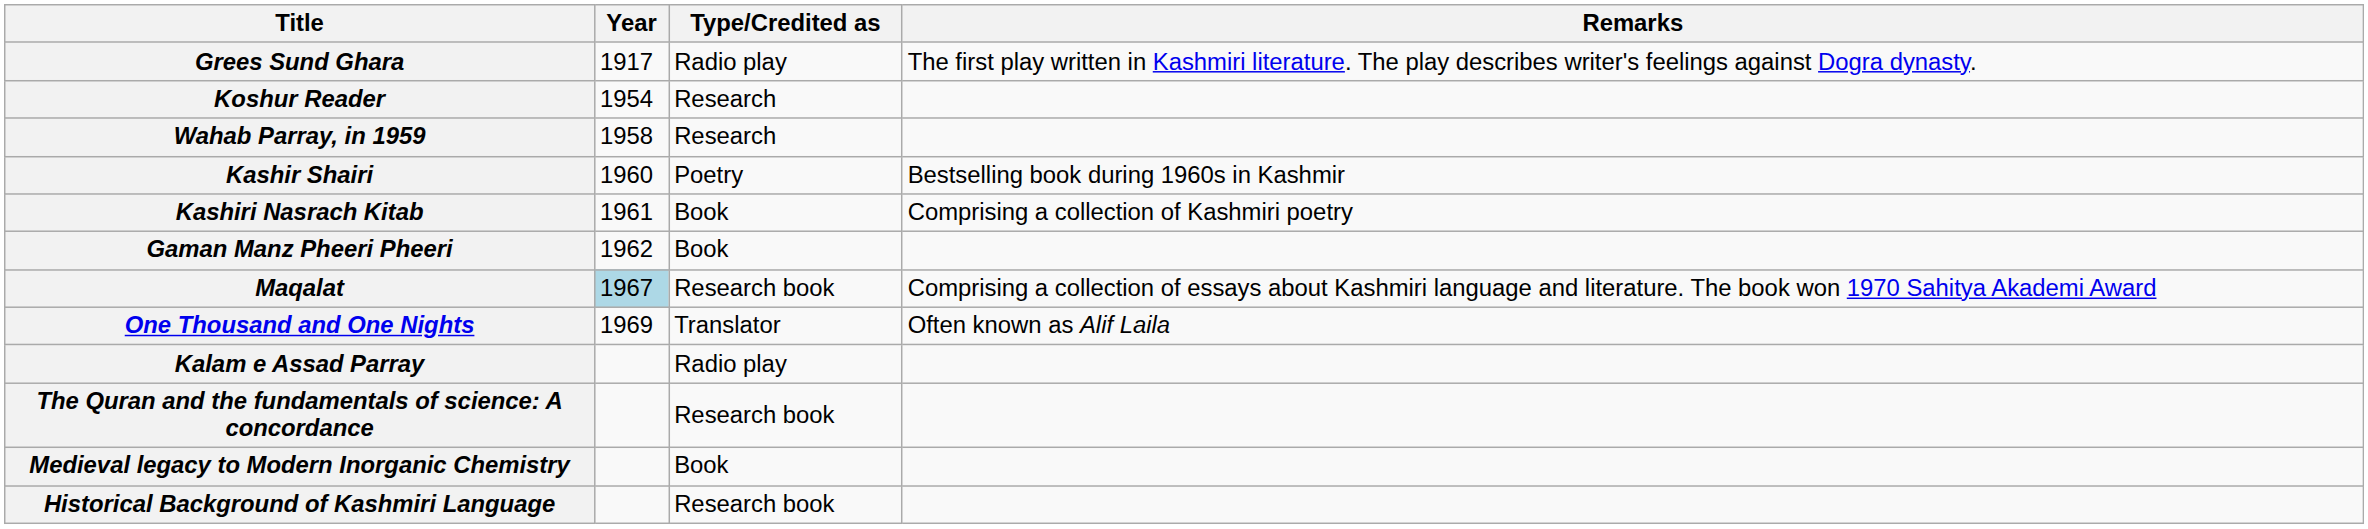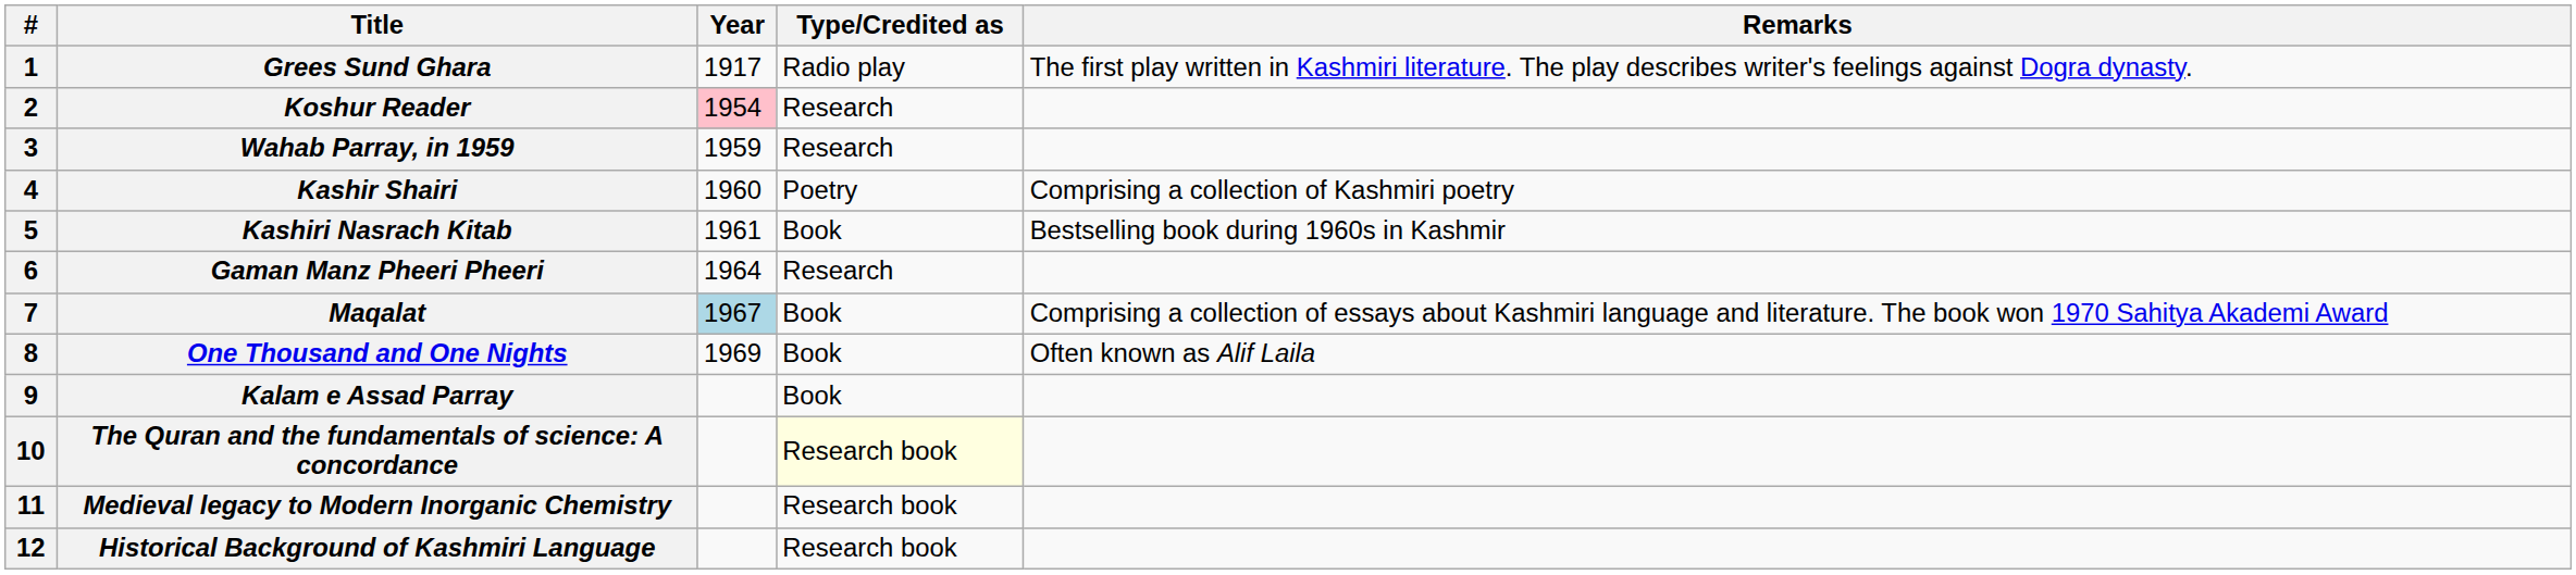 <table class="wikitable sortable plainrowheaders" width=100%>
 <tr>
+<th scope="col" width=2%>#</th>
 <th scope="col" width=25%>Title</th>
 <th scope="col">Year</th>
 <th scope="col">Type/Credited as</th>
 <th scope="col">Remarks</th>
 </tr>
 <tr>
+<th scope="row" align="left">1</th>
 <th><em>Grees Sund Ghara</em></th>
 <td>1917</td>
 <td>Radio play</td>
 <td>The first play written in <a href='#'>Kashmiri literature</a>. The play describes writer's feelings against <a href='#'>Dogra dynasty</a>.</td>
 </tr>
 <tr>
+<th scope="row" align="left">2</th>
 <th><em>Koshur Reader</em></th>
-<td>1954</td>
+<td style="background: pink;">1954</td>
 <td>Research</td>
 <td></td>
 </tr>
 <tr>
+<th scope="row" align="left">3</th>
 <th><em>Wahab Parray, in 1959</em></th>
-<td>1958</td>
+<td>1959</td>
 <td>Research</td>
 <td></td>
 </tr>
 <tr>
+<th scope="row" align="left">4</th>
 <th><em>Kashir Shairi</em></th>
 <td>1960</td>
 <td>Poetry</td>
+<td>Comprising a collection of Kashmiri poetry</td>
+</tr>
+<tr>
+<th scope="row" align="left">5</th>
+<th><em>Kashiri Nasrach Kitab</em></th>
+<td>1961</td>
+<td>Book</td>
 <td>Bestselling book during 1960s in Kashmir</td>
 </tr>
 <tr>
-<th><em>Kashiri Nasrach Kitab</em></th>
-<td>1961</td>
-<td>Book</td>
-<td>Comprising a collection of Kashmiri poetry</td>
+<th scope="row" align="left">6</th>
+<th><em>Gaman Manz Pheeri Pheeri</em></th>
+<td>1964</td>
+<td>Research</td>
+<td></td>
 </tr>
 <tr>
-<th><em>Gaman Manz Pheeri Pheeri</em></th>
-<td>1962</td>
+<th scope="row" align="left">7</th>
+<th><em>Maqalat</em></th>
+<td style="background: lightblue;">1967</td>
+<td>Book</td>
+<td>Comprising a collection of essays about Kashmiri language and literature. The book won <a href='#'>1970 Sahitya Akademi Award</a></td>
+</tr>
+<tr>
+<th scope="row" align="left">8</th>
+<th><em><a href='#'>One Thousand and One Nights</a></em></th>
+<td>1969</td>
+<td>Book</td>
+<td>Often known as <em>Alif Laila</em></td>
+</tr>
+<tr>
+<th scope="row" align="left">9</th>
+<th><em>Kalam e Assad Parray</em></th>
+<td></td>
 <td>Book</td>
 <td></td>
 </tr>
 <tr>
-<th><em>Maqalat</em></th>
-<td style="background: lightblue;">1967</td>
-<td>Research book</td>
-<td>Comprising a collection of essays about Kashmiri language and literature. The book won <a href='#'>1970 Sahitya Akademi Award</a></td>
-</tr>
-<tr>
-<th><em><a href='#'>One Thousand and One Nights</a></em></th>
-<td>1969</td>
-<td>Translator</td>
-<td>Often known as <em>Alif Laila</em></td>
-</tr>
-<tr>
-<th><em>Kalam e Assad Parray</em></th>
+<th scope="row" align="left">10</th>
+<th><em>The Quran and the fundamentals of science: A concordance</em></th>
 <td></td>
-<td>Radio play</td>
+<td style="background: lightyellow;">Research book</td>
 <td></td>
 </tr>
 <tr>
-<th><em>The Quran and the fundamentals of science: A concordance</em></th>
+<th scope="row" align="left">11</th>
+<th><em>Medieval legacy to Modern Inorganic Chemistry</em></th>
 <td></td>
 <td>Research book</td>
 <td></td>
 </tr>
 <tr>
-<th><em>Medieval legacy to Modern Inorganic Chemistry</em></th>
-<td></td>
-<td>Book</td>
-<td></td>
-</tr>
-<tr>
+<th scope="row" align="left">12</th>
 <th><em>Historical Background of Kashmiri Language</em></th>
 <td></td>
 <td>Research book</td>
 <td></td>
 </tr>
 </table>
